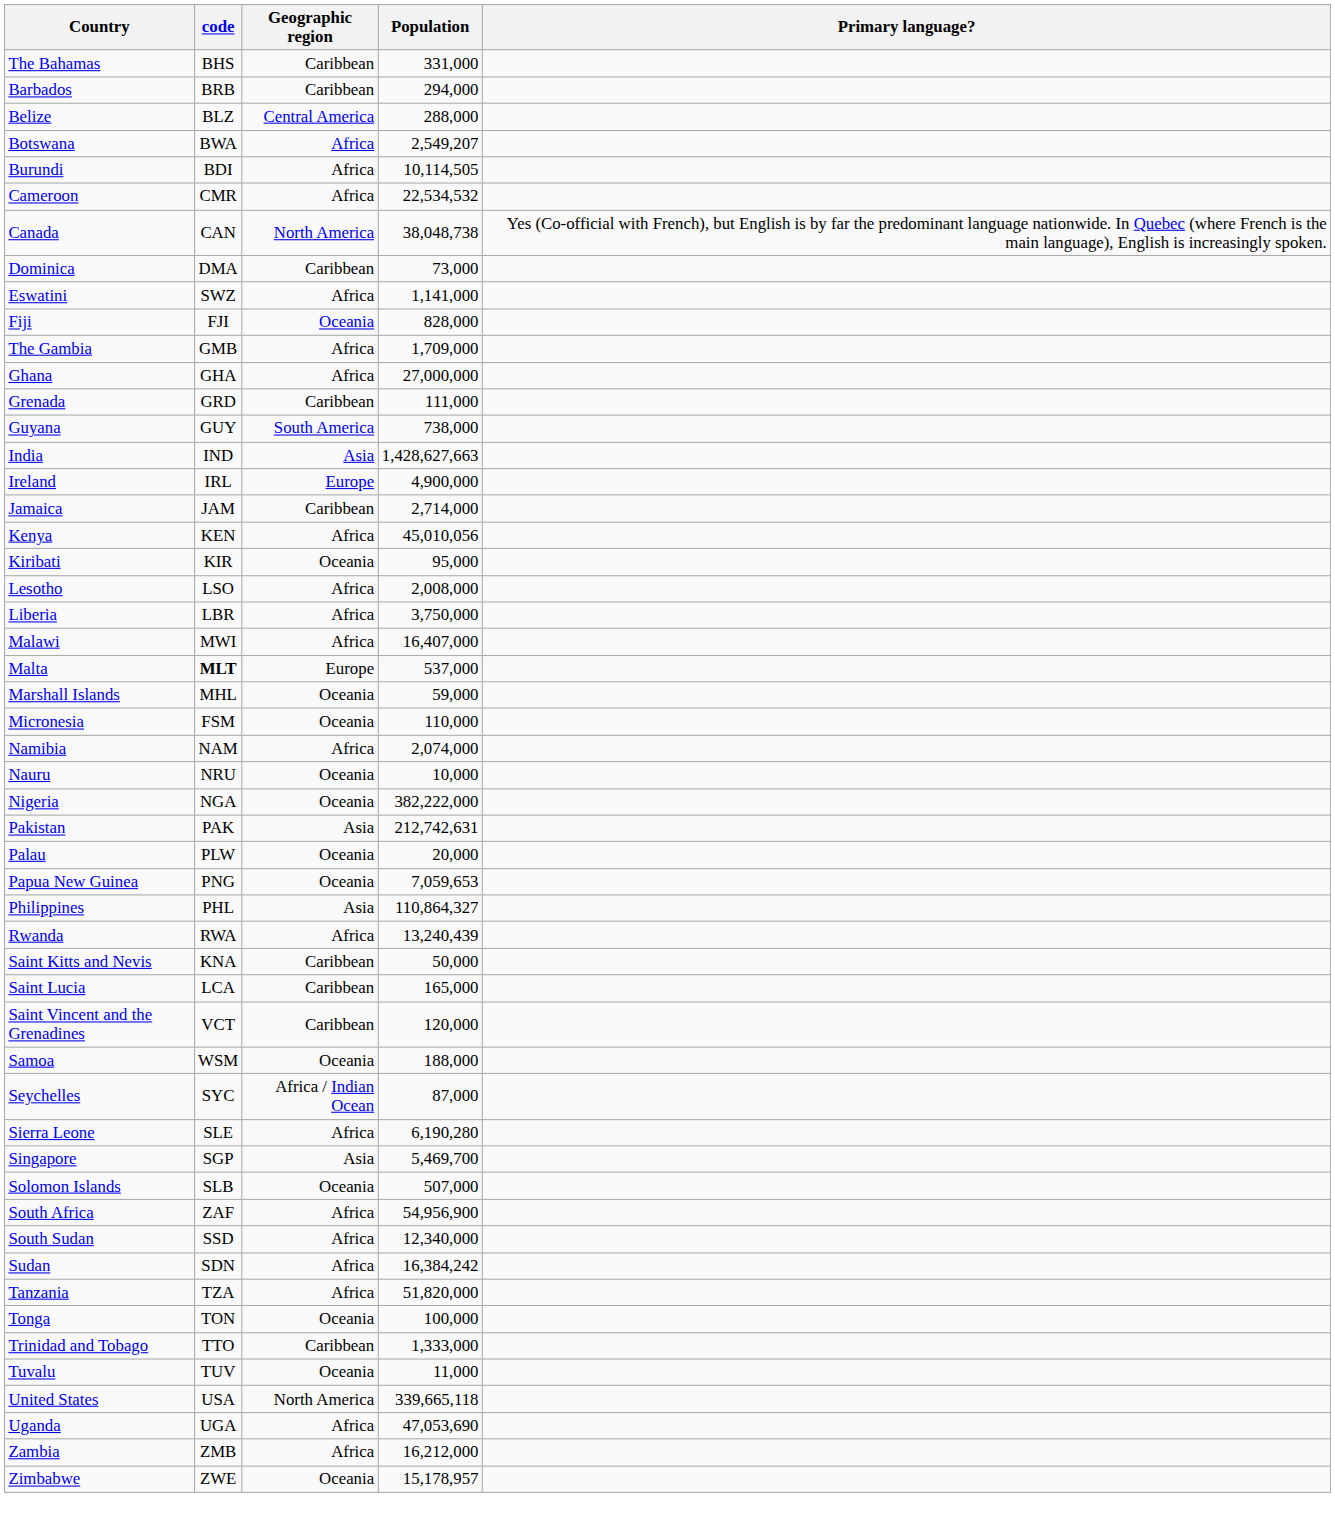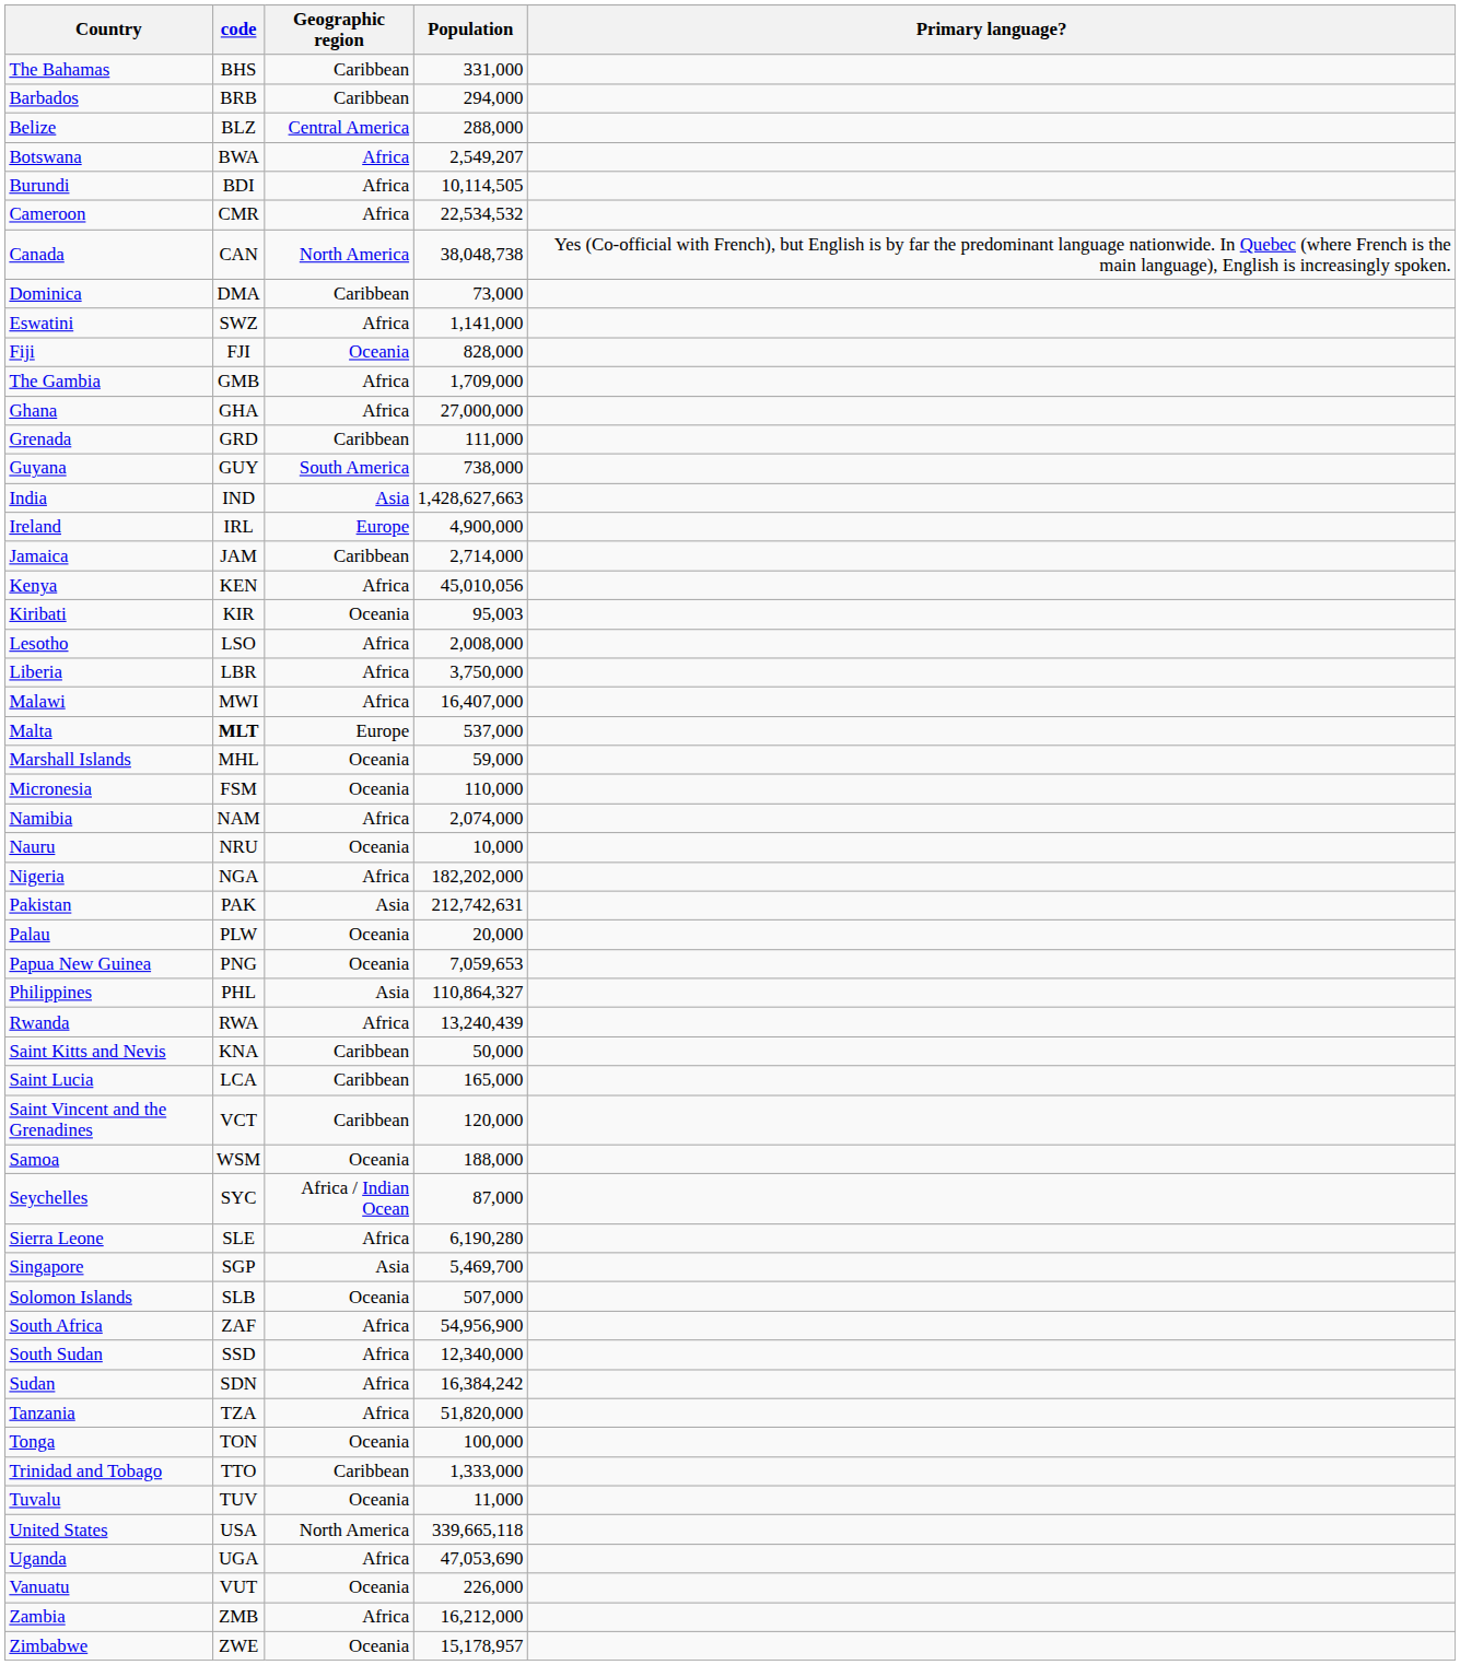 <table class="wikitable sortable static-row-numbers" style="text-align:right;width:100%">
 <tr>
 <th>Country</th>
 <th><a href='#'>code</a></th>
 <th>Geographic region</th>
 <th>Population</th>
 <th>Primary language?</th>
 </tr>
 <tr>
 <td style=text-align:left><a href='#'>The Bahamas</a></td>
 <td style=text-align:center>BHS</td>
 <td>Caribbean</td>
 <td style="text-align:right;">331,000</td>
 <td></td>
 </tr>
 <tr>
 <td style=text-align:left><a href='#'>Barbados</a></td>
 <td style=text-align:center>BRB</td>
 <td>Caribbean</td>
 <td style="text-align:right;">294,000</td>
 <td></td>
 </tr>
 <tr>
 <td style=text-align:left><a href='#'>Belize</a></td>
 <td style=text-align:center>BLZ</td>
 <td><a href='#'>Central America</a></td>
 <td style="text-align:right;">288,000</td>
 <td></td>
 </tr>
 <tr>
 <td style=text-align:left><a href='#'>Botswana</a></td>
 <td style=text-align:center>BWA</td>
 <td><a href='#'>Africa</a></td>
 <td style="text-align:right;">2,549,207</td>
 <td></td>
 </tr>
 <tr>
 <td style=text-align:left><a href='#'>Burundi</a></td>
 <td style=text-align:center>BDI</td>
 <td>Africa</td>
 <td style="text-align:right;">10,114,505</td>
 <td></td>
 </tr>
 <tr>
 <td style=text-align:left><a href='#'>Cameroon</a></td>
 <td style=text-align:center>CMR</td>
 <td>Africa</td>
 <td style="text-align:right;">22,534,532</td>
 <td></td>
 </tr>
 <tr>
 <td style=text-align:left><a href='#'>Canada</a></td>
 <td style=text-align:center>CAN</td>
 <td><a href='#'>North America</a></td>
 <td style="text-align:right;">38,048,738</td>
 <td {{Yes>Yes (Co-official with French), but English is by far the predominant language nationwide. In <a href='#'>Quebec</a> (where French is the main language), English is increasingly spoken.</td>
 </tr>
 <tr>
 <td style=text-align:left><a href='#'>Dominica</a></td>
 <td style=text-align:center>DMA</td>
 <td>Caribbean</td>
 <td style="text-align:right;">73,000</td>
 <td></td>
 </tr>
 <tr>
 <td style=text-align:left><a href='#'>Eswatini</a></td>
 <td style=text-align:center>SWZ</td>
 <td>Africa</td>
 <td style="text-align:right;">1,141,000</td>
 <td></td>
 </tr>
 <tr>
 <td style=text-align:left><a href='#'>Fiji</a></td>
 <td style=text-align:center>FJI</td>
 <td><a href='#'>Oceania</a></td>
 <td style="text-align:right;">828,000</td>
 <td></td>
 </tr>
 <tr>
 <td style=text-align:left><a href='#'>The Gambia</a></td>
 <td style=text-align:center>GMB</td>
 <td>Africa</td>
 <td style="text-align:right;">1,709,000</td>
 <td></td>
 </tr>
 <tr>
 <td style=text-align:left><a href='#'>Ghana</a></td>
 <td style=text-align:center>GHA</td>
 <td>Africa</td>
 <td style="text-align:right;">27,000,000</td>
 <td></td>
 </tr>
 <tr>
 <td style=text-align:left><a href='#'>Grenada</a></td>
 <td style=text-align:center>GRD</td>
 <td>Caribbean</td>
 <td style="text-align:right;">111,000</td>
 <td></td>
 </tr>
 <tr>
 <td style=text-align:left><a href='#'>Guyana</a></td>
 <td style=text-align:center>GUY</td>
 <td><a href='#'>South America</a></td>
 <td style="text-align:right;">738,000</td>
 <td></td>
 </tr>
 <tr>
 <td style=text-align:left><a href='#'>India</a></td>
 <td style=text-align:center>IND</td>
 <td><a href='#'>Asia</a></td>
 <td style="text-align:right;">1,428,627,663</td>
 <td></td>
 </tr>
 <tr>
 <td style=text-align:left><a href='#'>Ireland</a></td>
 <td style=text-align:center>IRL</td>
 <td><a href='#'>Europe</a></td>
 <td style="text-align:right;">4,900,000</td>
 <td></td>
 </tr>
 <tr>
 <td style=text-align:left><a href='#'>Jamaica</a></td>
 <td style=text-align:center>JAM</td>
 <td>Caribbean</td>
 <td style="text-align:right;">2,714,000</td>
 <td></td>
 </tr>
 <tr>
 <td style=text-align:left><a href='#'>Kenya</a></td>
 <td style=text-align:center>KEN</td>
 <td>Africa</td>
 <td style="text-align:right;">45,010,056</td>
 <td></td>
 </tr>
 <tr>
 <td style=text-align:left><a href='#'>Kiribati</a></td>
 <td style=text-align:center>KIR</td>
 <td>Oceania</td>
-<td style="text-align:right;">95,000</td>
+<td style="text-align:right;">95,003</td>
 <td></td>
 </tr>
 <tr>
 <td style=text-align:left><a href='#'>Lesotho</a></td>
 <td style=text-align:center>LSO</td>
 <td>Africa</td>
 <td style="text-align:right;">2,008,000</td>
 <td></td>
 </tr>
 <tr>
 <td style=text-align:left><a href='#'>Liberia</a></td>
 <td style=text-align:center>LBR</td>
 <td>Africa</td>
 <td style="text-align:right;">3,750,000</td>
 <td></td>
 </tr>
 <tr>
 <td style=text-align:left><a href='#'>Malawi</a></td>
 <td style=text-align:center>MWI</td>
 <td>Africa</td>
 <td style="text-align:right;">16,407,000</td>
 <td></td>
 </tr>
 <tr>
 <td style=text-align:left><a href='#'>Malta</a></td>
 <td style=text-align:center><strong>MLT</strong></td>
 <td>Europe</td>
 <td style="text-align:right;">537,000</td>
 <td></td>
 </tr>
 <tr>
 <td style=text-align:left><a href='#'>Marshall Islands</a></td>
 <td style=text-align:center>MHL</td>
 <td>Oceania</td>
 <td style="text-align:right;">59,000</td>
 <td></td>
 </tr>
 <tr>
 <td style=text-align:left><a href='#'>Micronesia</a></td>
 <td style=text-align:center>FSM</td>
 <td>Oceania</td>
 <td style="text-align:right;">110,000</td>
 <td></td>
 </tr>
 <tr>
 <td style=text-align:left><a href='#'>Namibia</a></td>
 <td style=text-align:center>NAM</td>
 <td>Africa</td>
 <td style="text-align:right;">2,074,000</td>
 <td></td>
 </tr>
 <tr>
 <td style=text-align:left><a href='#'>Nauru</a></td>
 <td style=text-align:center>NRU</td>
 <td>Oceania</td>
 <td style="text-align:right;">10,000</td>
 <td></td>
 </tr>
 <tr>
 <td style=text-align:left><a href='#'>Nigeria</a></td>
 <td style=text-align:center>NGA</td>
-<td>Oceania</td>
-<td style="text-align:right;">382,222,000</td>
+<td>Africa</td>
+<td style="text-align:right;">182,202,000</td>
 <td></td>
 </tr>
 <tr>
 <td style=text-align:left><a href='#'>Pakistan</a></td>
 <td style=text-align:center>PAK</td>
 <td>Asia</td>
 <td style="text-align:right;">212,742,631</td>
 <td></td>
 </tr>
 <tr>
 <td style=text-align:left><a href='#'>Palau</a></td>
 <td style=text-align:center>PLW</td>
 <td>Oceania</td>
 <td style="text-align:right;">20,000</td>
 <td></td>
 </tr>
 <tr>
 <td style=text-align:left><a href='#'>Papua New Guinea</a></td>
 <td style=text-align:center>PNG</td>
 <td>Oceania</td>
 <td style="text-align:right;">7,059,653</td>
 <td></td>
 </tr>
 <tr>
 <td style=text-align:left><a href='#'>Philippines</a></td>
 <td style=text-align:center>PHL</td>
 <td>Asia</td>
 <td style="text-align:right;">110,864,327</td>
 <td></td>
 </tr>
 <tr>
 <td style=text-align:left><a href='#'>Rwanda</a></td>
 <td style=text-align:center>RWA</td>
 <td>Africa</td>
 <td style="text-align:right;">13,240,439</td>
 <td></td>
 </tr>
 <tr>
 <td style=text-align:left><a href='#'>Saint Kitts and Nevis</a></td>
 <td style=text-align:center>KNA</td>
 <td>Caribbean</td>
 <td style="text-align:right;">50,000</td>
 <td></td>
 </tr>
 <tr>
 <td style=text-align:left><a href='#'>Saint Lucia</a></td>
 <td style=text-align:center>LCA</td>
 <td>Caribbean</td>
 <td style="text-align:right;">165,000</td>
 <td></td>
 </tr>
 <tr>
 <td style=text-align:left><a href='#'>Saint Vincent and the Grenadines</a></td>
 <td style=text-align:center>VCT</td>
 <td>Caribbean</td>
 <td style="text-align:right;">120,000</td>
 <td></td>
 </tr>
 <tr>
 <td style=text-align:left><a href='#'>Samoa</a></td>
 <td style=text-align:center>WSM</td>
 <td>Oceania</td>
 <td style="text-align:right;">188,000</td>
 <td></td>
 </tr>
 <tr>
 <td style=text-align:left><a href='#'>Seychelles</a></td>
 <td style=text-align:center>SYC</td>
 <td>Africa / <a href='#'>Indian Ocean</a></td>
 <td style="text-align:right;">87,000</td>
 <td></td>
 </tr>
 <tr>
 <td style=text-align:left><a href='#'>Sierra Leone</a></td>
 <td style=text-align:center>SLE</td>
 <td>Africa</td>
 <td style="text-align:right;">6,190,280</td>
 <td></td>
 </tr>
 <tr>
 <td style=text-align:left><a href='#'>Singapore</a></td>
 <td style=text-align:center>SGP</td>
 <td>Asia</td>
 <td style="text-align:right;">5,469,700</td>
 <td></td>
 </tr>
 <tr>
 <td style=text-align:left><a href='#'>Solomon Islands</a></td>
 <td style=text-align:center>SLB</td>
 <td>Oceania</td>
 <td style="text-align:right;">507,000</td>
 <td></td>
 </tr>
 <tr>
 <td style=text-align:left><a href='#'>South Africa</a></td>
 <td style=text-align:center>ZAF</td>
 <td>Africa</td>
 <td style="text-align:right;">54,956,900</td>
 <td></td>
 </tr>
 <tr>
 <td style=text-align:left><a href='#'>South Sudan</a></td>
 <td style=text-align:center>SSD</td>
 <td>Africa</td>
 <td style="text-align:right;">12,340,000</td>
 <td></td>
 </tr>
 <tr>
 <td style=text-align:left><a href='#'>Sudan</a></td>
 <td style=text-align:center>SDN</td>
 <td>Africa</td>
 <td style="text-align:right;">16,384,242</td>
 <td></td>
 </tr>
 <tr>
 <td style=text-align:left><a href='#'>Tanzania</a></td>
 <td style=text-align:center>TZA</td>
 <td>Africa</td>
 <td style="text-align:right;">51,820,000</td>
 <td></td>
 </tr>
 <tr>
 <td style=text-align:left><a href='#'>Tonga</a></td>
 <td style=text-align:center>TON</td>
 <td>Oceania</td>
 <td style="text-align:right;">100,000</td>
 <td></td>
 </tr>
 <tr>
 <td style=text-align:left><a href='#'>Trinidad and Tobago</a></td>
 <td style=text-align:center>TTO</td>
 <td>Caribbean</td>
 <td style="text-align:right;">1,333,000</td>
 <td></td>
 </tr>
 <tr>
 <td style=text-align:left><a href='#'>Tuvalu</a></td>
 <td style=text-align:center>TUV</td>
 <td>Oceania</td>
 <td style="text-align:right;">11,000</td>
 <td></td>
 </tr>
 <tr>
 <td style="text-align:left"><a href='#'>United States</a></td>
 <td style="text-align:center">USA</td>
 <td>North America</td>
 <td style="text-align:right;">339,665,118</td>
 <td></td>
 </tr>
 <tr>
 <td style=text-align:left><a href='#'>Uganda</a></td>
 <td style=text-align:center>UGA</td>
 <td>Africa</td>
 <td style="text-align:right;">47,053,690</td>
 <td></td>
 </tr>
 <tr>
+<td style=text-align:left><a href='#'>Vanuatu</a></td>
+<td style=text-align:center>VUT</td>
+<td>Oceania</td>
+<td style="text-align:right;">226,000</td>
+<td></td>
+</tr>
+<tr>
 <td style=text-align:left><a href='#'>Zambia</a></td>
 <td style=text-align:center>ZMB</td>
 <td>Africa</td>
 <td style="text-align:right;">16,212,000</td>
 <td></td>
 </tr>
 <tr>
 <td style=text-align:left><a href='#'>Zimbabwe</a></td>
 <td style=text-align:center>ZWE</td>
 <td>Oceania</td>
 <td style="text-align:right;">15,178,957</td>
 <td></td>
 </tr>
 </table>
